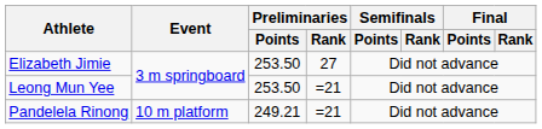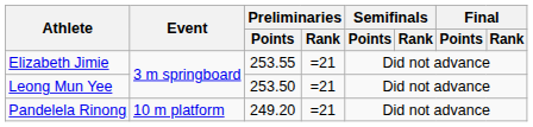 <table class=wikitable style="font-size:90%">
 <tr>
 <th rowspan="2">Athlete</th>
 <th rowspan="2">Event</th>
 <th colspan="2">Preliminaries</th>
 <th colspan="2">Semifinals</th>
 <th colspan="2">Final</th>
 </tr>
 <tr style="font-size:95%">
 <th>Points</th>
 <th>Rank</th>
 <th>Points</th>
 <th>Rank</th>
 <th>Points</th>
 <th>Rank</th>
 </tr>
 <tr align=center>
 <td align=left><a href='#'>Elizabeth Jimie</a></td>
 <td align=left rowspan=2><a href='#'>3 m springboard</a></td>
-<td>253.50</td>
-<td>27</td>
+<td>253.55</td>
+<td>=21</td>
 <td colspan=4>Did not advance</td>
 </tr>
 <tr align=center>
 <td align=left><a href='#'>Leong Mun Yee</a></td>
 <td>253.50</td>
 <td>=21</td>
 <td colspan=4>Did not advance</td>
 </tr>
 <tr align=center>
 <td align=left><a href='#'>Pandelela Rinong</a></td>
 <td align=left><a href='#'>10 m platform</a></td>
-<td>249.21</td>
+<td>249.20</td>
 <td>=21</td>
 <td colspan=4>Did not advance</td>
 </tr>
 </table>
